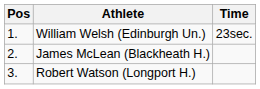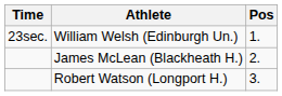 <table class="wikitable">
 <tr>
+<th>Time</th>
+<th>Athlete</th>
 <th>Pos</th>
-<th>Athlete</th>
-<th>Time</th>
 </tr>
 <tr>
+<td>23sec.</td>
+<td>William Welsh (Edinburgh Un.)</td>
 <td>1.</td>
-<td>William Welsh (Edinburgh Un.)</td>
-<td>23sec.</td>
 </tr>
 <tr>
+<td></td>
+<td>James McLean (Blackheath H.)</td>
 <td>2.</td>
-<td>James McLean (Blackheath H.)</td>
-<td></td>
 </tr>
 <tr>
+<td></td>
+<td>Robert Watson (Longport H.)</td>
 <td>3.</td>
-<td>Robert Watson (Longport H.)</td>
-<td></td>
 </tr>
 </table>
